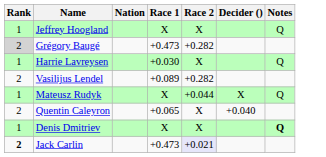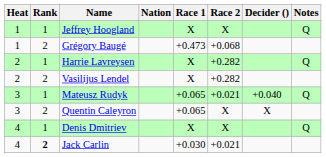 <table class="wikitable sortable" style="text-align:center">
 <tr>
+<th>Heat</th>
 <th>Rank</th>
 <th>Name</th>
 <th>Nation</th>
 <th>Race 1</th>
 <th>Race 2</th>
 <th>Decider ()</th>
 <th>Notes</th>
 </tr>
 <tr bgcolor=bbffbb>
 <td>1</td>
+<td>1</td>
 <td align=left><a href='#'>Jeffrey Hoogland</a></td>
 <td align=left></td>
 <td>X</td>
 <td>X</td>
 <td></td>
 <td>Q</td>
 </tr>
 <tr>
-<td style="background: lightgrey;">2</td>
+<td>1</td>
+<td>2</td>
 <td align=left><a href='#'>Grégory Baugé</a></td>
 <td align=left></td>
 <td>+0.473</td>
+<td>+0.068</td>
+<td></td>
+<td></td>
+</tr>
+<tr bgcolor=bbffbb>
+<td>2</td>
+<td>1</td>
+<td align=left><a href='#'>Harrie Lavreysen</a></td>
+<td align=left></td>
+<td>X</td>
+<td>+0.282</td>
+<td></td>
+<td>Q</td>
+</tr>
+<tr>
+<td>2</td>
+<td>2</td>
+<td align=left><a href='#'>Vasilijus Lendel</a></td>
+<td align=left></td>
+<td>X</td>
 <td>+0.282</td>
 <td></td>
 <td></td>
 </tr>
 <tr bgcolor=bbffbb>
+<td>3</td>
 <td>1</td>
-<td align=left><a href='#'>Harrie Lavreysen</a></td>
+<td align=left><a href='#'>Mateusz Rudyk</a></td>
 <td align=left></td>
-<td>+0.030</td>
-<td>X</td>
-<td></td>
+<td>+0.065</td>
+<td>+0.021</td>
+<td>+0.040</td>
 <td>Q</td>
 </tr>
 <tr>
-<td>2</td>
-<td align=left><a href='#'>Vasilijus Lendel</a></td>
-<td align=left></td>
-<td>+0.089</td>
-<td>+0.282</td>
-<td></td>
-<td></td>
-</tr>
-<tr bgcolor=bbffbb>
-<td>1</td>
-<td align=left><a href='#'>Mateusz Rudyk</a></td>
-<td align=left></td>
-<td>X</td>
-<td>+0.044</td>
-<td>X</td>
-<td>Q</td>
-</tr>
-<tr>
+<td>3</td>
 <td>2</td>
 <td align=left><a href='#'>Quentin Caleyron</a></td>
 <td align=left></td>
 <td>+0.065</td>
 <td>X</td>
-<td>+0.040</td>
+<td>X</td>
 <td></td>
 </tr>
 <tr bgcolor=bbffbb>
+<td>4</td>
 <td>1</td>
 <td align=left><a href='#'>Denis Dmitriev</a></td>
 <td align=left></td>
 <td>X</td>
 <td>X</td>
 <td></td>
-<td><strong>Q</strong></td>
+<td>Q</td>
 </tr>
 <tr>
+<td>4</td>
 <td><strong>2</strong></td>
 <td align=left><a href='#'>Jack Carlin</a></td>
 <td align=left></td>
-<td>+0.473</td>
-<td style="background: lavender;">+0.021</td>
+<td>+0.030</td>
+<td>+0.021</td>
 <td></td>
 <td></td>
 </tr>
 </table>
